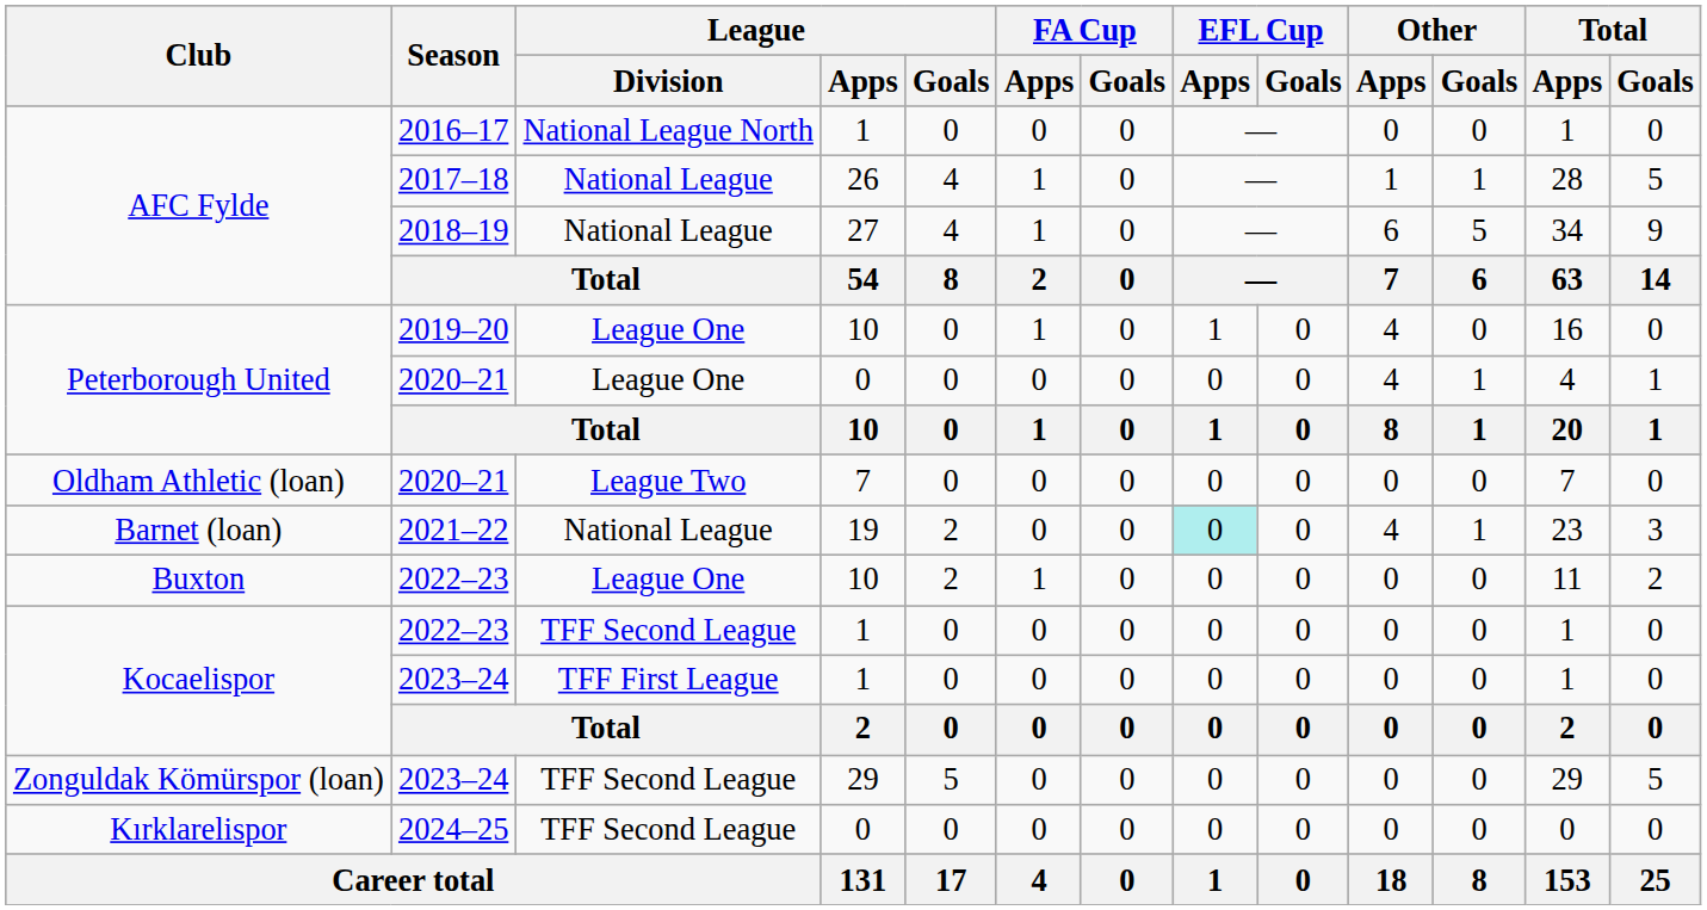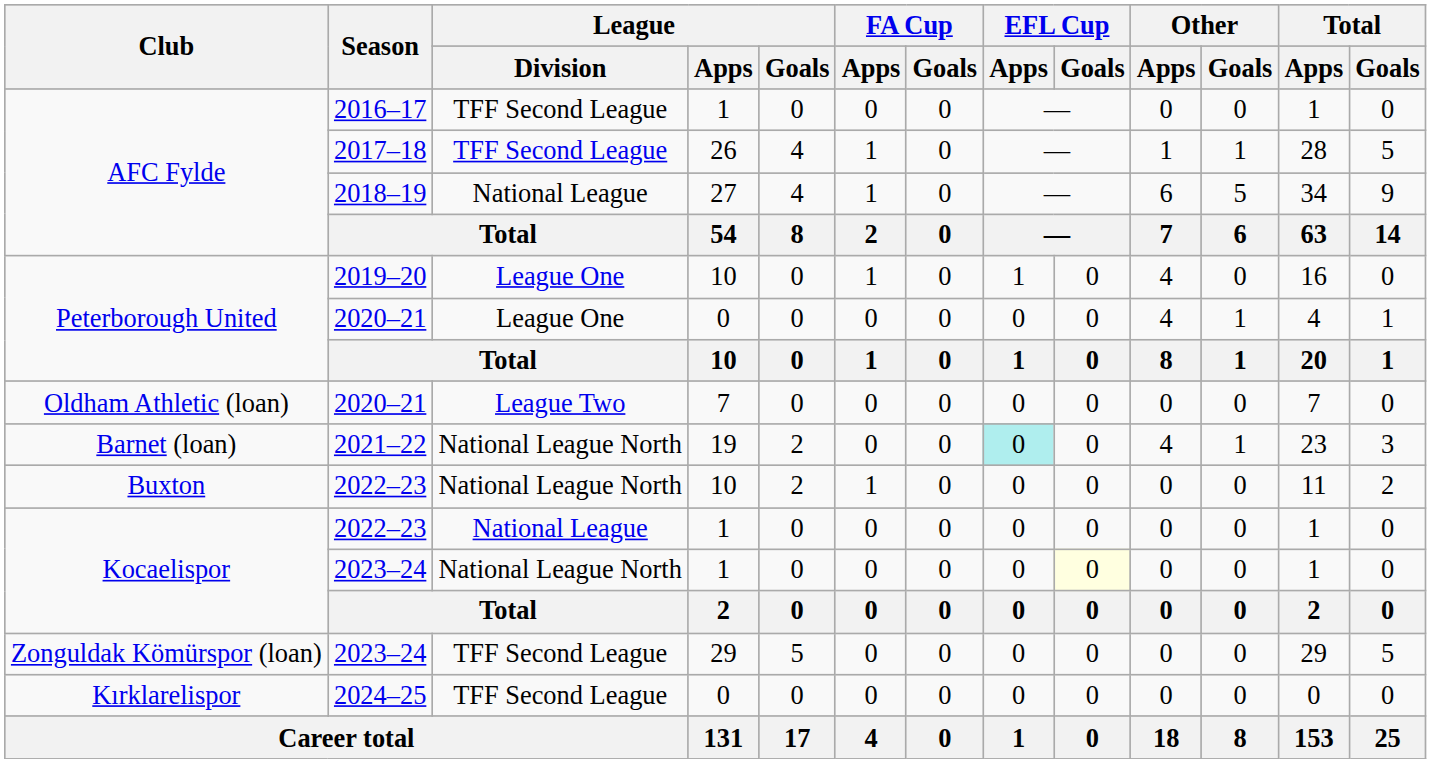 <table class="wikitable" style="text-align:center">
 <tr>
 <th rowspan="2">Club</th>
 <th rowspan="2">Season</th>
 <th colspan="3">League</th>
 <th colspan="2"><a href='#'>FA Cup</a></th>
 <th colspan="2"><a href='#'>EFL Cup</a></th>
 <th colspan="2">Other</th>
 <th colspan="2">Total</th>
 </tr>
 <tr>
 <th>Division</th>
 <th>Apps</th>
 <th>Goals</th>
 <th>Apps</th>
 <th>Goals</th>
 <th>Apps</th>
 <th>Goals</th>
 <th>Apps</th>
 <th>Goals</th>
 <th>Apps</th>
 <th>Goals</th>
 </tr>
 <tr>
 <td rowspan="4"><a href='#'>AFC Fylde</a></td>
 <td><a href='#'>2016–17</a></td>
-<td><a href='#'>National League North</a></td>
+<td>TFF Second League</td>
 <td>1</td>
 <td>0</td>
 <td>0</td>
 <td>0</td>
 <td colspan="2">—</td>
 <td>0</td>
 <td>0</td>
 <td>1</td>
 <td>0</td>
 </tr>
 <tr>
 <td><a href='#'>2017–18</a></td>
-<td><a href='#'>National League</a></td>
+<td><a href='#'>TFF Second League</a></td>
 <td>26</td>
 <td>4</td>
 <td>1</td>
 <td>0</td>
 <td colspan="2">—</td>
 <td>1</td>
 <td>1</td>
 <td>28</td>
 <td>5</td>
 </tr>
 <tr>
 <td><a href='#'>2018–19</a></td>
 <td>National League</td>
 <td>27</td>
 <td>4</td>
 <td>1</td>
 <td>0</td>
 <td colspan="2">—</td>
 <td>6</td>
 <td>5</td>
 <td>34</td>
 <td>9</td>
 </tr>
 <tr>
 <th colspan="2">Total</th>
 <th>54</th>
 <th>8</th>
 <th>2</th>
 <th>0</th>
 <th colspan="2">—</th>
 <th>7</th>
 <th>6</th>
 <th>63</th>
 <th>14</th>
 </tr>
 <tr>
 <td rowspan="3"><a href='#'>Peterborough United</a></td>
 <td><a href='#'>2019–20</a></td>
 <td><a href='#'>League One</a></td>
 <td>10</td>
 <td>0</td>
 <td>1</td>
 <td>0</td>
 <td>1</td>
 <td>0</td>
 <td>4</td>
 <td>0</td>
 <td>16</td>
 <td>0</td>
 </tr>
 <tr>
 <td><a href='#'>2020–21</a></td>
 <td>League One</td>
 <td>0</td>
 <td>0</td>
 <td>0</td>
 <td>0</td>
 <td>0</td>
 <td>0</td>
 <td>4</td>
 <td>1</td>
 <td>4</td>
 <td>1</td>
 </tr>
 <tr>
 <th colspan="2">Total</th>
 <th>10</th>
 <th>0</th>
 <th>1</th>
 <th>0</th>
 <th>1</th>
 <th>0</th>
 <th>8</th>
 <th>1</th>
 <th>20</th>
 <th>1</th>
 </tr>
 <tr>
 <td><a href='#'>Oldham Athletic</a> (loan)</td>
 <td><a href='#'>2020–21</a></td>
 <td><a href='#'>League Two</a></td>
 <td>7</td>
 <td>0</td>
 <td>0</td>
 <td>0</td>
 <td>0</td>
 <td>0</td>
 <td>0</td>
 <td>0</td>
 <td>7</td>
 <td>0</td>
 </tr>
 <tr>
 <td><a href='#'>Barnet</a> (loan)</td>
 <td><a href='#'>2021–22</a></td>
-<td>National League</td>
+<td>National League North</td>
 <td>19</td>
 <td>2</td>
 <td>0</td>
 <td>0</td>
 <td style="background: paleturquoise;">0</td>
 <td>0</td>
 <td>4</td>
 <td>1</td>
 <td>23</td>
 <td>3</td>
 </tr>
 <tr>
 <td><a href='#'>Buxton</a></td>
 <td><a href='#'>2022–23</a></td>
-<td><a href='#'>League One</a></td>
+<td>National League North</td>
 <td>10</td>
 <td>2</td>
 <td>1</td>
 <td>0</td>
 <td>0</td>
 <td>0</td>
 <td>0</td>
 <td>0</td>
 <td>11</td>
 <td>2</td>
 </tr>
 <tr>
 <td rowspan="3"><a href='#'>Kocaelispor</a></td>
 <td><a href='#'>2022–23</a></td>
-<td><a href='#'>TFF Second League</a></td>
+<td><a href='#'>National League</a></td>
 <td>1</td>
 <td>0</td>
 <td>0</td>
 <td>0</td>
 <td>0</td>
 <td>0</td>
 <td>0</td>
 <td>0</td>
 <td>1</td>
 <td>0</td>
 </tr>
 <tr>
 <td><a href='#'>2023–24</a></td>
-<td><a href='#'>TFF First League</a></td>
+<td>National League North</td>
 <td>1</td>
 <td>0</td>
 <td>0</td>
 <td>0</td>
 <td>0</td>
-<td>0</td>
+<td style="background: lightyellow;">0</td>
 <td>0</td>
 <td>0</td>
 <td>1</td>
 <td>0</td>
 </tr>
 <tr>
 <th colspan="2">Total</th>
 <th>2</th>
 <th>0</th>
 <th>0</th>
 <th>0</th>
 <th>0</th>
 <th>0</th>
 <th>0</th>
 <th>0</th>
 <th>2</th>
 <th>0</th>
 </tr>
 <tr>
 <td><a href='#'>Zonguldak Kömürspor</a> (loan)</td>
 <td><a href='#'>2023–24</a></td>
 <td>TFF Second League</td>
 <td>29</td>
 <td>5</td>
 <td>0</td>
 <td>0</td>
 <td>0</td>
 <td>0</td>
 <td>0</td>
 <td>0</td>
 <td>29</td>
 <td>5</td>
 </tr>
 <tr>
 <td><a href='#'>Kırklarelispor</a></td>
 <td><a href='#'>2024–25</a></td>
 <td>TFF Second League</td>
 <td>0</td>
 <td>0</td>
 <td>0</td>
 <td>0</td>
 <td>0</td>
 <td>0</td>
 <td>0</td>
 <td>0</td>
 <td>0</td>
 <td>0</td>
 </tr>
 <tr>
 <th colspan=3>Career total</th>
 <th>131</th>
 <th>17</th>
 <th>4</th>
 <th>0</th>
 <th>1</th>
 <th>0</th>
 <th>18</th>
 <th>8</th>
 <th>153</th>
 <th>25</th>
 </tr>
 </table>
